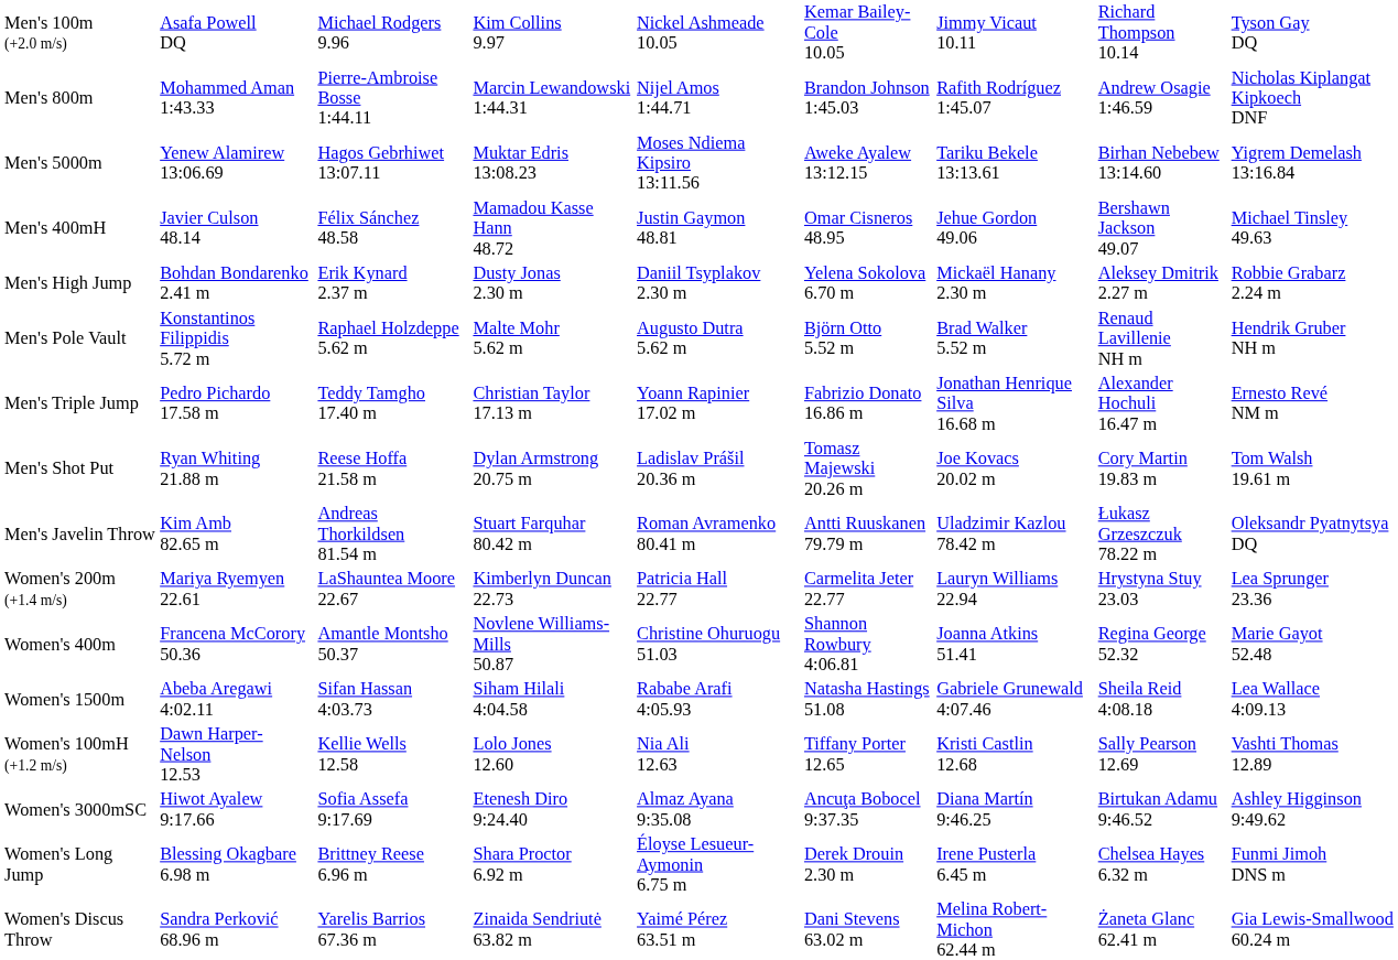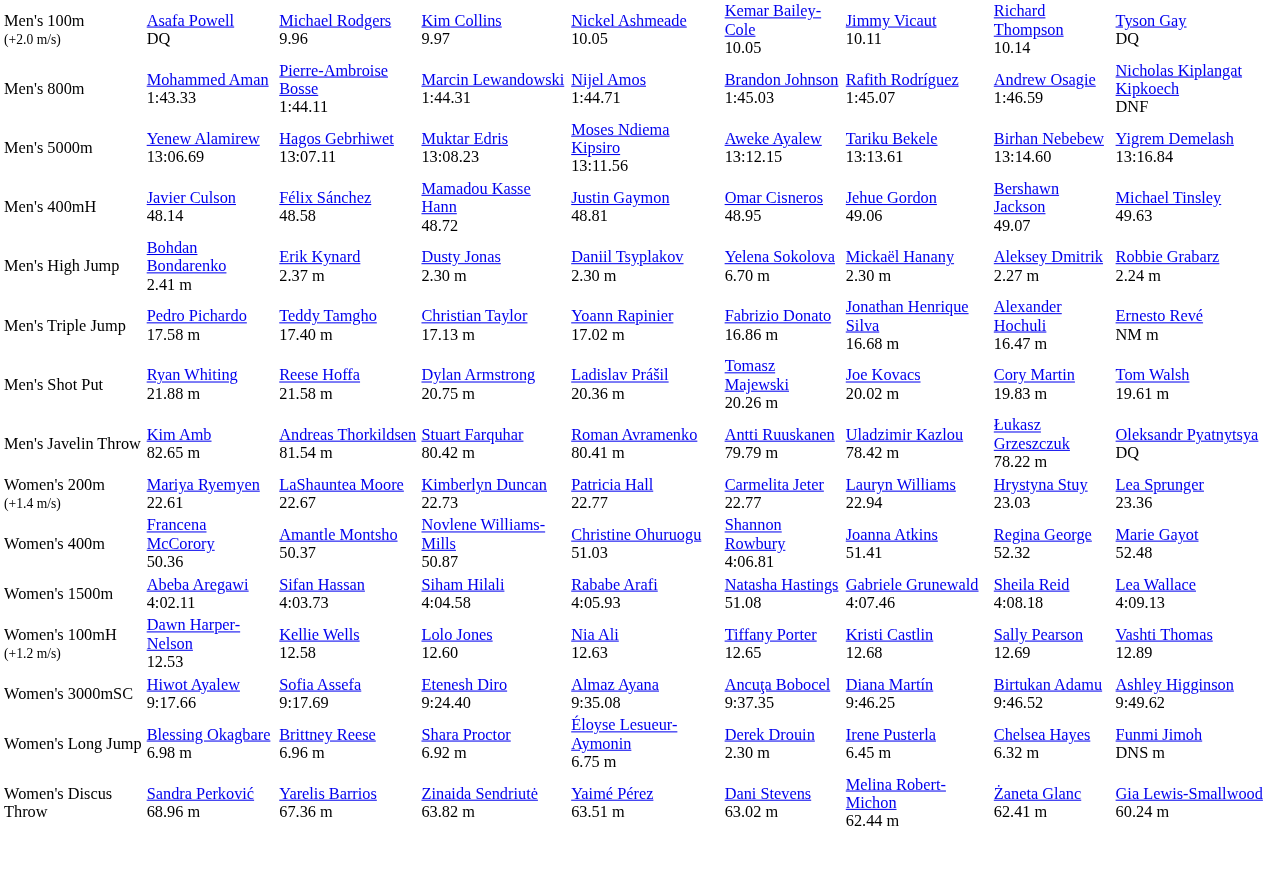 <table>
 <tr>
 <td>Men's 100m<br><small>(+2.0 m/s)</small></td>
 <td><a href='#'>Asafa Powell</a><br>  DQ</td>
 <td><a href='#'>Michael Rodgers</a><br>  9.96</td>
 <td><a href='#'>Kim Collins</a><br>  9.97</td>
 <td><a href='#'>Nickel Ashmeade</a><br>  10.05</td>
 <td><a href='#'>Kemar Bailey-Cole</a><br>  10.05</td>
 <td><a href='#'>Jimmy Vicaut</a><br>  10.11</td>
 <td><a href='#'>Richard Thompson</a><br>  10.14</td>
 <td><a href='#'>Tyson Gay</a><br>  DQ</td>
 </tr>
 <tr>
 <td>Men's 800m</td>
 <td><a href='#'>Mohammed Aman</a><br>  1:43.33</td>
 <td><a href='#'>Pierre-Ambroise Bosse</a><br>  1:44.11</td>
 <td><a href='#'>Marcin Lewandowski</a><br>  1:44.31</td>
 <td><a href='#'>Nijel Amos</a><br>  1:44.71</td>
 <td><a href='#'>Brandon Johnson</a><br>  1:45.03</td>
 <td><a href='#'>Rafith Rodríguez</a><br>  1:45.07</td>
 <td><a href='#'>Andrew Osagie</a><br>  1:46.59</td>
 <td><a href='#'>Nicholas Kiplangat Kipkoech</a><br>  DNF</td>
 </tr>
 <tr>
 <td>Men's 5000m</td>
 <td><a href='#'>Yenew Alamirew</a><br>  13:06.69</td>
 <td><a href='#'>Hagos Gebrhiwet</a><br>  13:07.11</td>
 <td><a href='#'>Muktar Edris</a><br>  13:08.23</td>
 <td><a href='#'>Moses Ndiema Kipsiro</a><br>  13:11.56</td>
 <td><a href='#'>Aweke Ayalew</a><br>  13:12.15</td>
 <td><a href='#'>Tariku Bekele</a><br>  13:13.61</td>
 <td><a href='#'>Birhan Nebebew</a><br>  13:14.60</td>
 <td><a href='#'>Yigrem Demelash</a><br>  13:16.84</td>
 </tr>
 <tr>
 <td>Men's 400mH</td>
 <td><a href='#'>Javier Culson</a><br>  48.14</td>
 <td><a href='#'>Félix Sánchez</a><br>  48.58</td>
 <td><a href='#'>Mamadou Kasse Hann</a><br>  48.72</td>
 <td><a href='#'>Justin Gaymon</a><br>  48.81</td>
 <td><a href='#'>Omar Cisneros</a><br>  48.95</td>
 <td><a href='#'>Jehue Gordon</a><br>  49.06</td>
 <td><a href='#'>Bershawn Jackson</a><br>  49.07</td>
 <td><a href='#'>Michael Tinsley</a><br>  49.63</td>
 </tr>
 <tr>
 <td>Men's High Jump</td>
 <td><a href='#'>Bohdan Bondarenko</a><br>  2.41 m</td>
 <td><a href='#'>Erik Kynard</a><br>  2.37 m</td>
 <td><a href='#'>Dusty Jonas</a><br>  2.30 m</td>
 <td><a href='#'>Daniil Tsyplakov</a><br>  2.30 m</td>
 <td><a href='#'>Yelena Sokolova</a><br>  6.70 m</td>
 <td><a href='#'>Mickaël Hanany</a><br>  2.30 m</td>
 <td><a href='#'>Aleksey Dmitrik</a><br>  2.27 m</td>
 <td><a href='#'>Robbie Grabarz</a><br>  2.24 m</td>
-</tr>
-<tr>
-<td>Men's Pole Vault</td>
-<td><a href='#'>Konstantinos Filippidis</a><br>  5.72 m</td>
-<td><a href='#'>Raphael Holzdeppe</a><br>  5.62 m</td>
-<td><a href='#'>Malte Mohr</a><br>  5.62 m</td>
-<td><a href='#'>Augusto Dutra</a><br>  5.62 m</td>
-<td><a href='#'>Björn Otto</a><br>  5.52 m</td>
-<td><a href='#'>Brad Walker</a><br>  5.52 m</td>
-<td><a href='#'>Renaud Lavillenie</a><br>  NH m</td>
-<td><a href='#'>Hendrik Gruber</a><br>  NH m</td>
 </tr>
 <tr>
 <td>Men's Triple Jump</td>
 <td><a href='#'>Pedro Pichardo</a><br>  17.58 m</td>
 <td><a href='#'>Teddy Tamgho</a><br>  17.40 m</td>
 <td><a href='#'>Christian Taylor</a><br>  17.13 m</td>
 <td><a href='#'>Yoann Rapinier</a><br>  17.02 m</td>
 <td><a href='#'>Fabrizio Donato</a><br>  16.86 m</td>
 <td><a href='#'>Jonathan Henrique Silva</a><br>  16.68 m</td>
 <td><a href='#'>Alexander Hochuli</a><br>  16.47 m</td>
 <td><a href='#'>Ernesto Revé</a><br>  NM m</td>
 </tr>
 <tr>
 <td>Men's Shot Put</td>
 <td><a href='#'>Ryan Whiting</a><br>  21.88 m</td>
 <td><a href='#'>Reese Hoffa</a><br>  21.58 m</td>
 <td><a href='#'>Dylan Armstrong</a><br>  20.75 m</td>
 <td><a href='#'>Ladislav Prášil</a><br>  20.36 m</td>
 <td><a href='#'>Tomasz Majewski</a><br>  20.26 m</td>
 <td><a href='#'>Joe Kovacs</a><br>  20.02 m</td>
 <td><a href='#'>Cory Martin</a><br>  19.83 m</td>
 <td><a href='#'>Tom Walsh</a><br>  19.61 m</td>
 </tr>
 <tr>
 <td>Men's Javelin Throw</td>
 <td><a href='#'>Kim Amb</a><br>  82.65 m</td>
 <td><a href='#'>Andreas Thorkildsen</a><br>  81.54 m</td>
 <td><a href='#'>Stuart Farquhar</a><br>  80.42 m</td>
 <td><a href='#'>Roman Avramenko</a><br>  80.41 m</td>
 <td><a href='#'>Antti Ruuskanen</a><br>  79.79 m</td>
 <td><a href='#'>Uladzimir Kazlou</a><br>  78.42 m</td>
 <td><a href='#'>Łukasz Grzeszczuk</a><br>  78.22 m</td>
 <td><a href='#'>Oleksandr Pyatnytsya</a><br>  DQ</td>
 </tr>
 <tr>
 <td>Women's 200m<br><small>(+1.4 m/s)</small></td>
 <td><a href='#'>Mariya Ryemyen</a><br>  22.61</td>
 <td><a href='#'>LaShauntea Moore</a><br>  22.67</td>
 <td><a href='#'>Kimberlyn Duncan</a><br>  22.73</td>
 <td><a href='#'>Patricia Hall</a><br>  22.77</td>
 <td><a href='#'>Carmelita Jeter</a><br>  22.77</td>
 <td><a href='#'>Lauryn Williams</a><br>  22.94</td>
 <td><a href='#'>Hrystyna Stuy</a><br>  23.03</td>
 <td><a href='#'>Lea Sprunger</a><br>  23.36</td>
 </tr>
 <tr>
 <td>Women's 400m</td>
 <td><a href='#'>Francena McCorory</a><br>  50.36</td>
 <td><a href='#'>Amantle Montsho</a><br>  50.37</td>
 <td><a href='#'>Novlene Williams-Mills</a><br>  50.87</td>
 <td><a href='#'>Christine Ohuruogu</a><br>  51.03</td>
 <td><a href='#'>Shannon Rowbury</a><br>  4:06.81</td>
 <td><a href='#'>Joanna Atkins</a><br>  51.41</td>
 <td><a href='#'>Regina George</a><br>  52.32</td>
 <td><a href='#'>Marie Gayot</a><br>  52.48</td>
 </tr>
 <tr>
 <td>Women's 1500m</td>
 <td><a href='#'>Abeba Aregawi</a><br>  4:02.11</td>
 <td><a href='#'>Sifan Hassan</a><br>  4:03.73</td>
 <td><a href='#'>Siham Hilali</a><br>  4:04.58</td>
 <td><a href='#'>Rababe Arafi</a><br>  4:05.93</td>
 <td><a href='#'>Natasha Hastings</a><br>  51.08</td>
 <td><a href='#'>Gabriele Grunewald</a><br>  4:07.46</td>
 <td><a href='#'>Sheila Reid</a><br>  4:08.18</td>
 <td><a href='#'>Lea Wallace</a><br>  4:09.13</td>
 </tr>
 <tr>
 <td>Women's 100mH<br><small>(+1.2 m/s)</small></td>
 <td><a href='#'>Dawn Harper-Nelson</a><br>  12.53</td>
 <td><a href='#'>Kellie Wells</a><br>  12.58</td>
 <td><a href='#'>Lolo Jones</a><br>  12.60</td>
 <td><a href='#'>Nia Ali</a><br>  12.63</td>
 <td><a href='#'>Tiffany Porter</a><br>  12.65</td>
 <td><a href='#'>Kristi Castlin</a><br>  12.68</td>
 <td><a href='#'>Sally Pearson</a><br>  12.69</td>
 <td><a href='#'>Vashti Thomas</a><br>  12.89</td>
 </tr>
 <tr>
 <td>Women's 3000mSC</td>
 <td><a href='#'>Hiwot Ayalew</a><br>  9:17.66</td>
 <td><a href='#'>Sofia Assefa</a><br>  9:17.69</td>
 <td><a href='#'>Etenesh Diro</a><br>  9:24.40</td>
 <td><a href='#'>Almaz Ayana</a><br>  9:35.08</td>
 <td><a href='#'>Ancuţa Bobocel</a><br>  9:37.35</td>
 <td><a href='#'>Diana Martín</a><br>  9:46.25</td>
 <td><a href='#'>Birtukan Adamu</a><br>  9:46.52</td>
 <td><a href='#'>Ashley Higginson</a><br>  9:49.62</td>
 </tr>
 <tr>
 <td>Women's Long Jump</td>
 <td><a href='#'>Blessing Okagbare</a><br>  6.98 m</td>
 <td><a href='#'>Brittney Reese</a><br>  6.96 m</td>
 <td><a href='#'>Shara Proctor</a><br>  6.92 m</td>
 <td><a href='#'>Éloyse Lesueur-Aymonin</a><br>  6.75 m</td>
 <td><a href='#'>Derek Drouin</a><br>  2.30 m</td>
 <td><a href='#'>Irene Pusterla</a><br>  6.45 m</td>
 <td><a href='#'>Chelsea Hayes</a><br>  6.32 m</td>
 <td><a href='#'>Funmi Jimoh</a><br>  DNS m</td>
 </tr>
 <tr>
 <td>Women's Discus Throw</td>
 <td><a href='#'>Sandra Perković</a><br>  68.96 m</td>
 <td><a href='#'>Yarelis Barrios</a><br>  67.36 m</td>
 <td><a href='#'>Zinaida Sendriutė</a><br>  63.82 m</td>
 <td><a href='#'>Yaimé Pérez</a><br>  63.51 m</td>
 <td><a href='#'>Dani Stevens</a><br>  63.02 m</td>
 <td><a href='#'>Melina Robert-Michon</a><br>  62.44 m</td>
 <td><a href='#'>Żaneta Glanc</a><br>  62.41 m</td>
 <td><a href='#'>Gia Lewis-Smallwood</a><br>  60.24 m</td>
 </tr>
 </table>
